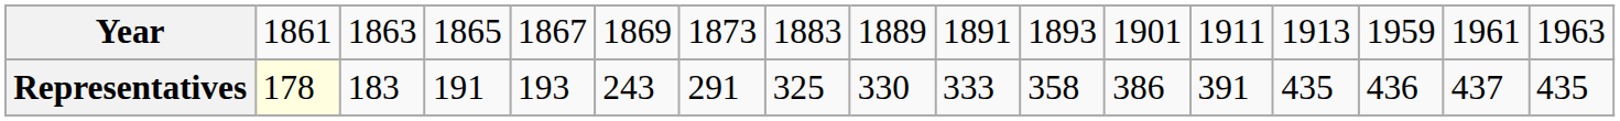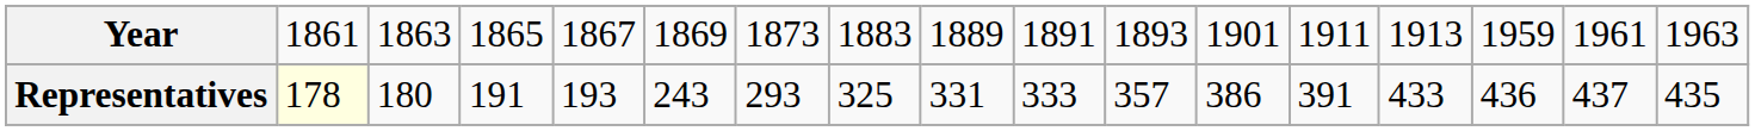 <table class="wikitable">
 <tr>
 <th>Year</th>
 <td>1861</td>
 <td>1863</td>
 <td>1865</td>
 <td>1867</td>
 <td>1869</td>
 <td>1873</td>
 <td>1883</td>
 <td>1889</td>
 <td>1891</td>
 <td>1893</td>
 <td>1901</td>
 <td>1911</td>
 <td>1913</td>
 <td>1959</td>
 <td>1961</td>
 <td>1963</td>
 </tr>
 <tr>
 <th>Representatives</th>
 <td style="background: lightyellow;">178</td>
-<td>183</td>
+<td>180</td>
 <td>191</td>
 <td>193</td>
 <td>243</td>
-<td>291</td>
+<td>293</td>
 <td>325</td>
-<td>330</td>
+<td>331</td>
 <td>333</td>
-<td>358</td>
+<td>357</td>
 <td>386</td>
 <td>391</td>
-<td>435</td>
+<td>433</td>
 <td>436</td>
 <td>437</td>
 <td>435</td>
 </tr>
 </table>
